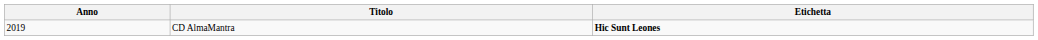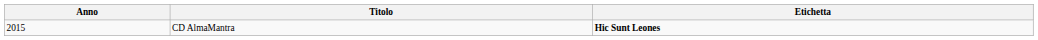 <table class="wikitable" style="font-size:90%;width:100%;margin:auto;clear:both;">
 <tr bgcolor="#EFEFEF">
 <th>Anno</th>
 <th>Titolo</th>
 <th>Etichetta</th>
 </tr>
 <tr>
-<td>2019</td>
+<td>2015</td>
 <td>CD AlmaMantra</td>
 <td><strong>Hic Sunt Leones</strong></td>
 </tr>
 </table>
